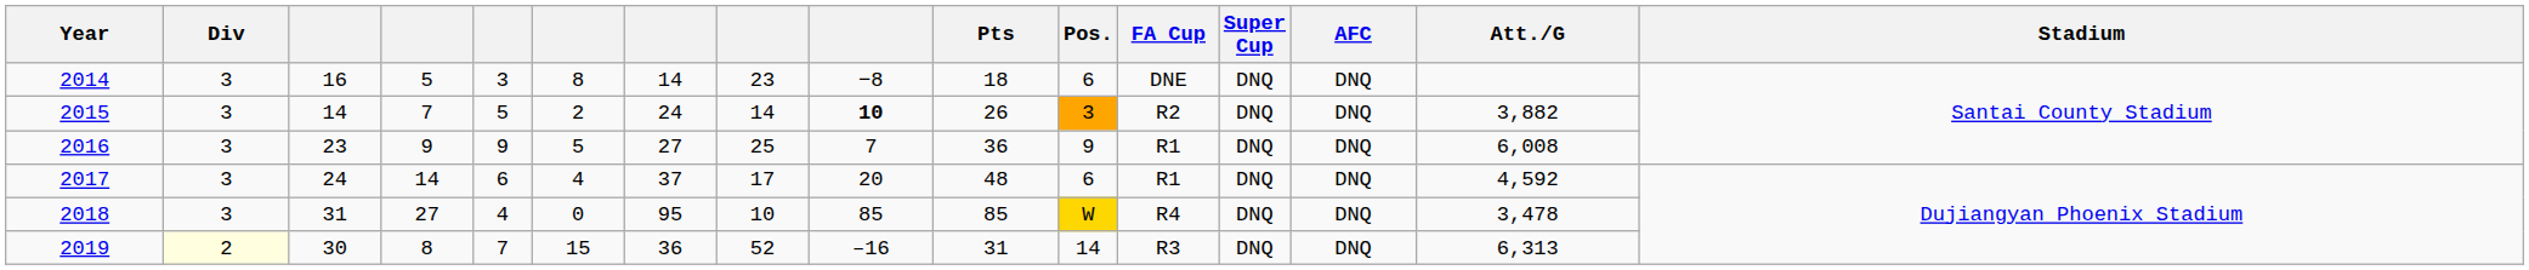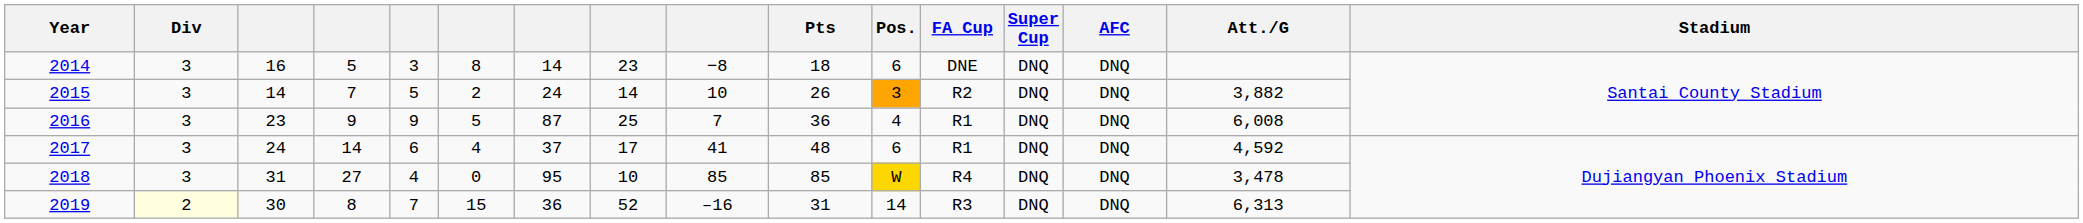 <table class="wikitable sortable" width=100% style=text-align:Center>
 <tr>
 <th>Year</th>
 <th>Div</th>
 <th></th>
 <th></th>
 <th></th>
 <th></th>
 <th></th>
 <th></th>
 <th></th>
 <th>Pts</th>
 <th width=2%>Pos.</th>
 <th width=4%><a href='#'>FA Cup</a></th>
 <th width=2%><a href='#'>Super Cup</a></th>
 <th><a href='#'>AFC</a></th>
 <th>Att./G</th>
 <th>Stadium</th>
 </tr>
 <tr>
 <td><a href='#'>2014</a></td>
 <td>3</td>
 <td>16</td>
 <td>5</td>
 <td>3</td>
 <td>8</td>
 <td>14</td>
 <td>23</td>
 <td>−8</td>
 <td>18</td>
 <td>6</td>
 <td>DNE</td>
 <td>DNQ</td>
 <td>DNQ</td>
 <td></td>
 <td align=center rowspan=3><a href='#'>Santai County Stadium</a></td>
 </tr>
 <tr>
 <td><a href='#'>2015</a></td>
 <td>3</td>
 <td>14</td>
 <td>7</td>
 <td>5</td>
 <td>2</td>
 <td>24</td>
 <td>14</td>
-<td><strong>10</strong></td>
+<td>10</td>
 <td>26 </td>
 <td bgcolor=FFA500>3</td>
 <td>R2</td>
 <td>DNQ</td>
 <td>DNQ</td>
 <td>3,882</td>
 </tr>
 <tr>
 <td><a href='#'>2016</a></td>
 <td>3</td>
 <td>23</td>
 <td>9</td>
 <td>9</td>
 <td>5</td>
-<td>27</td>
+<td>87</td>
 <td>25</td>
 <td>7</td>
 <td>36</td>
-<td>9</td>
+<td>4</td>
 <td>R1</td>
 <td>DNQ</td>
 <td>DNQ</td>
 <td>6,008</td>
 </tr>
 <tr>
 <td><a href='#'>2017</a></td>
 <td>3</td>
 <td>24</td>
 <td>14</td>
 <td>6</td>
 <td>4</td>
 <td>37</td>
 <td>17</td>
-<td>20</td>
+<td>41</td>
 <td>48</td>
 <td>6</td>
 <td>R1</td>
 <td>DNQ</td>
 <td>DNQ</td>
 <td>4,592</td>
 <td align=center rowspan=3><a href='#'>Dujiangyan Phoenix Stadium</a></td>
 </tr>
 <tr>
 <td><a href='#'>2018</a></td>
 <td>3</td>
 <td>31</td>
 <td>27</td>
 <td>4</td>
 <td>0</td>
 <td>95</td>
 <td>10</td>
 <td>85</td>
 <td>85</td>
 <td bgcolor=#FFD700>W</td>
 <td>R4</td>
 <td>DNQ</td>
 <td>DNQ</td>
 <td>3,478</td>
 </tr>
 <tr>
 <td><a href='#'>2019</a></td>
 <td bgcolor=#FFFFE0>2</td>
 <td>30</td>
 <td>8</td>
 <td>7</td>
 <td>15</td>
 <td>36</td>
 <td>52</td>
 <td>–16</td>
 <td>31</td>
 <td>14</td>
 <td>R3</td>
 <td>DNQ</td>
 <td>DNQ</td>
 <td>6,313</td>
 </tr>
 </table>
